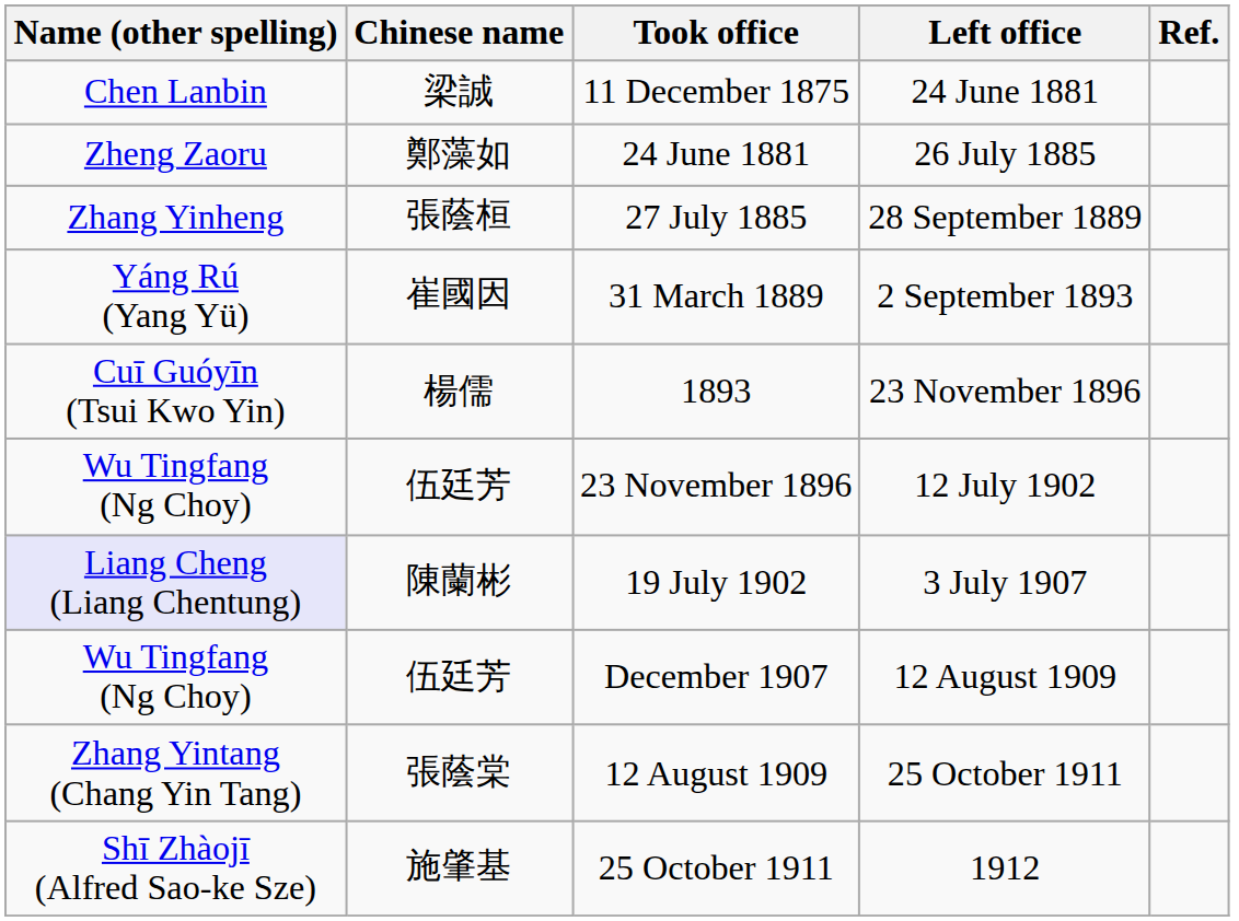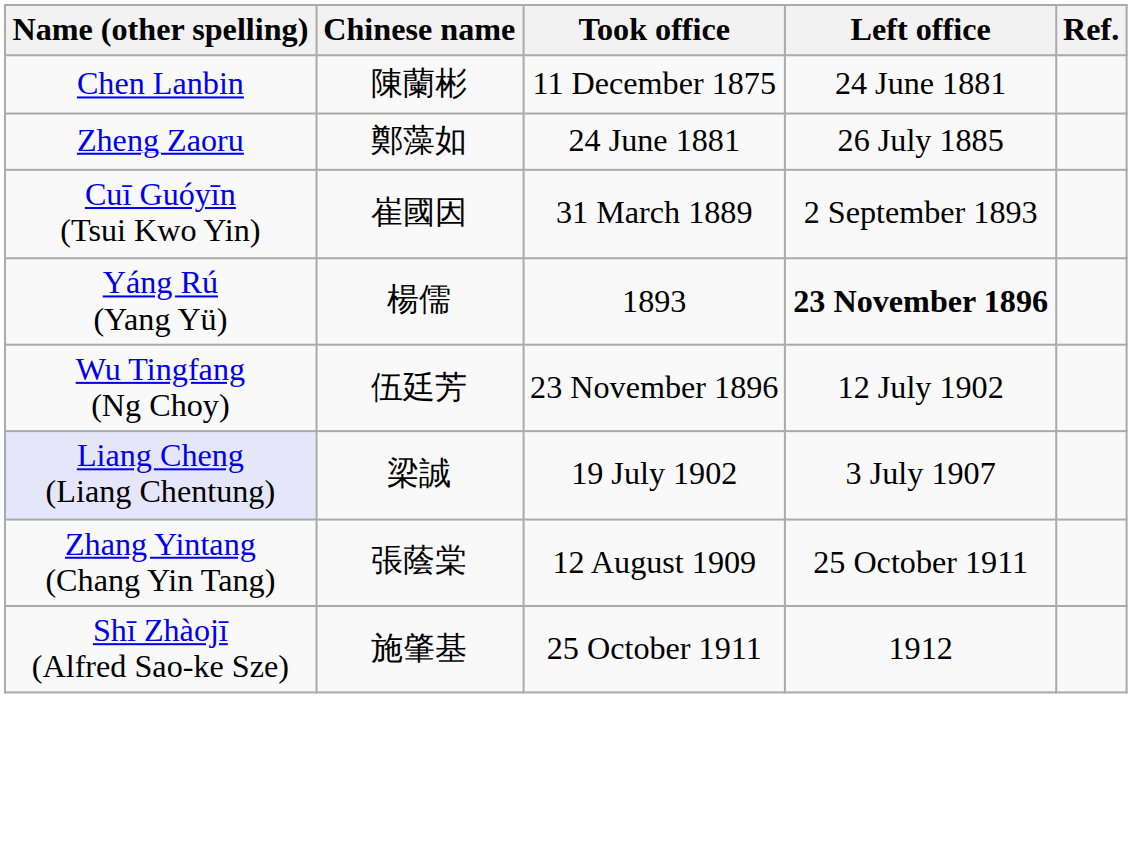 <table class="wikitable" style="text-align:center">
 <tr>
 <th>Name (other spelling)</th>
 <th>Chinese name</th>
 <th>Took office</th>
 <th>Left office</th>
 <th>Ref.</th>
 </tr>
 <tr>
 <td><a href='#'>Chen Lanbin</a></td>
-<td>梁誠</td>
+<td>陳蘭彬</td>
 <td>11 December 1875</td>
 <td>24 June 1881</td>
 <td></td>
 </tr>
 <tr>
 <td><a href='#'>Zheng Zaoru</a></td>
 <td>鄭藻如</td>
 <td>24 June 1881</td>
 <td>26 July 1885</td>
 <td></td>
 </tr>
 <tr>
-<td><a href='#'>Zhang Yinheng</a></td>
-<td>張蔭桓</td>
-<td>27 July 1885</td>
-<td>28 September 1889</td>
-<td></td>
-</tr>
-<tr>
-<td><a href='#'>Yáng Rú</a><br>(Yang Yü)</td>
+<td><a href='#'>Cuī Guóyīn</a><br>(Tsui Kwo Yin)</td>
 <td>崔國因</td>
 <td>31 March 1889</td>
 <td>2 September 1893</td>
 <td></td>
 </tr>
 <tr>
-<td><a href='#'>Cuī Guóyīn</a><br>(Tsui Kwo Yin)</td>
+<td><a href='#'>Yáng Rú</a><br>(Yang Yü)</td>
 <td>楊儒</td>
 <td>1893</td>
-<td>23 November 1896</td>
+<td><strong>23 November 1896</strong></td>
 <td></td>
 </tr>
 <tr>
 <td><a href='#'>Wu Tingfang</a><br>(Ng Choy)</td>
 <td>伍廷芳</td>
 <td>23 November 1896</td>
 <td>12 July 1902</td>
 <td></td>
 </tr>
 <tr>
 <td style="background: lavender;"><a href='#'>Liang Cheng</a><br>(Liang Chentung)</td>
-<td>陳蘭彬</td>
+<td>梁誠</td>
 <td>19 July 1902</td>
 <td>3 July 1907</td>
-<td></td>
-</tr>
-<tr>
-<td><a href='#'>Wu Tingfang</a><br>(Ng Choy)</td>
-<td>伍廷芳</td>
-<td>December 1907</td>
-<td>12 August 1909</td>
 <td></td>
 </tr>
 <tr>
 <td><a href='#'>Zhang Yintang</a><br>(Chang Yin Tang)</td>
 <td>張蔭棠</td>
 <td>12 August 1909</td>
 <td>25 October 1911</td>
 <td></td>
 </tr>
 <tr>
 <td><a href='#'>Shī Zhàojī</a><br>(Alfred Sao-ke Sze)</td>
 <td>施肇基</td>
 <td>25 October 1911</td>
 <td>1912</td>
 <td></td>
 </tr>
 </table>
